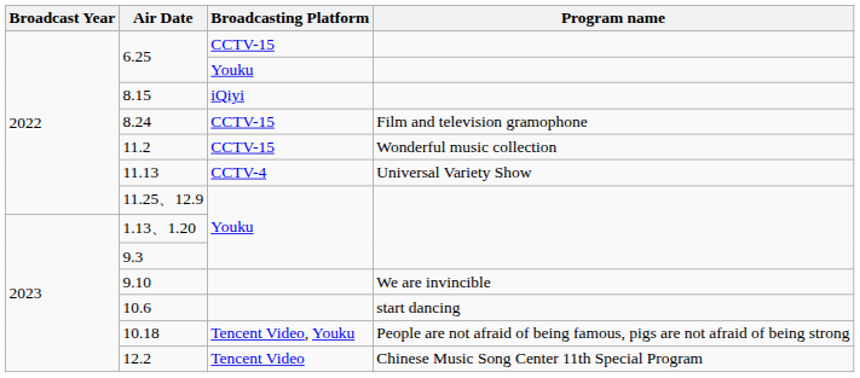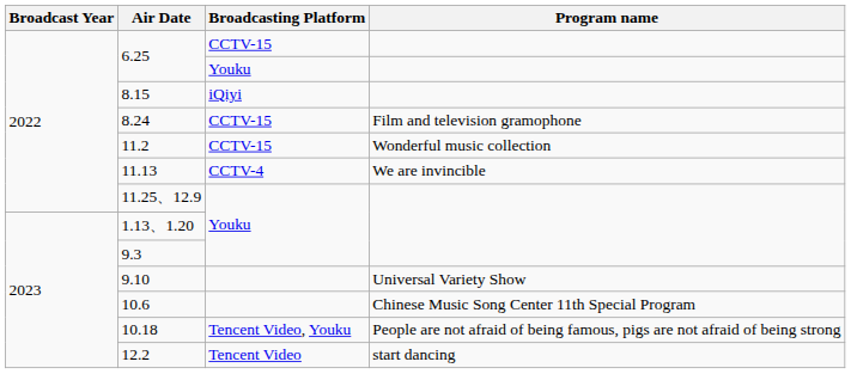 <table class="wikitable">
 <tr>
 <th>Broadcast Year</th>
 <th>Air Date</th>
 <th>Broadcasting Platform</th>
 <th>Program name</th>
 </tr>
 <tr>
 <td rowspan="7">2022</td>
 <td rowspan="2">6.25</td>
 <td><a href='#'>CCTV-15</a></td>
 <td></td>
 </tr>
 <tr>
 <td><a href='#'>Youku</a></td>
 <td></td>
 </tr>
 <tr>
 <td>8.15</td>
 <td><a href='#'>iQiyi</a></td>
 <td></td>
 </tr>
 <tr>
 <td>8.24</td>
 <td><a href='#'>CCTV-15</a></td>
 <td>Film and television gramophone</td>
 </tr>
 <tr>
 <td>11.2</td>
 <td><a href='#'>CCTV-15</a></td>
 <td>Wonderful music collection</td>
 </tr>
 <tr>
 <td>11.13</td>
 <td><a href='#'>CCTV-4</a></td>
-<td>Universal Variety Show</td>
+<td>We are invincible</td>
 </tr>
 <tr>
 <td>11.25、12.9</td>
 <td rowspan="3"><a href='#'>Youku</a></td>
 <td rowspan="3"></td>
 </tr>
 <tr>
 <td rowspan="6">2023</td>
 <td>1.13、1.20</td>
 </tr>
 <tr>
 <td>9.3</td>
 </tr>
 <tr>
 <td>9.10</td>
 <td></td>
-<td>We are invincible</td>
+<td>Universal Variety Show</td>
 </tr>
 <tr>
 <td>10.6</td>
 <td></td>
-<td>start dancing</td>
+<td>Chinese Music Song Center 11th Special Program</td>
 </tr>
 <tr>
 <td>10.18</td>
 <td><a href='#'>Tencent Video</a>, <a href='#'>Youku</a></td>
 <td>People are not afraid of being famous, pigs are not afraid of being strong</td>
 </tr>
 <tr>
 <td>12.2</td>
 <td><a href='#'>Tencent Video</a></td>
-<td>Chinese Music Song Center 11th Special Program</td>
+<td>start dancing</td>
 </tr>
 </table>
